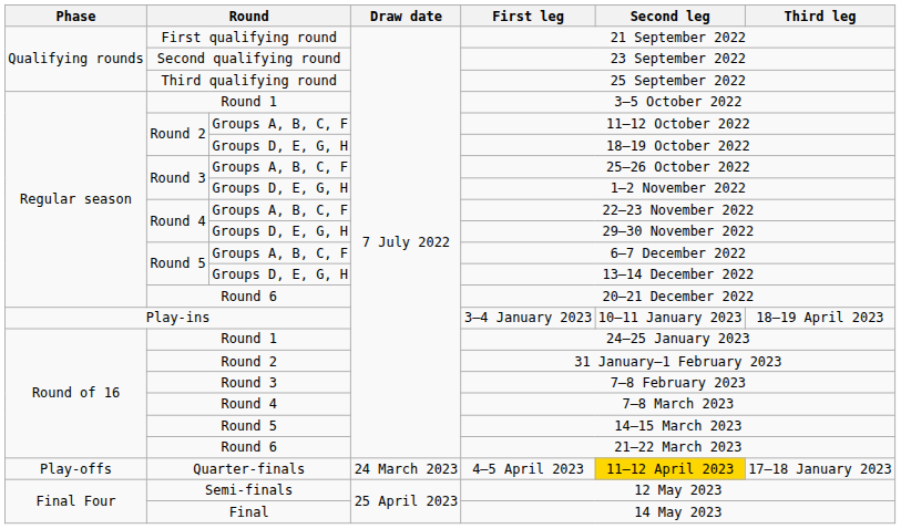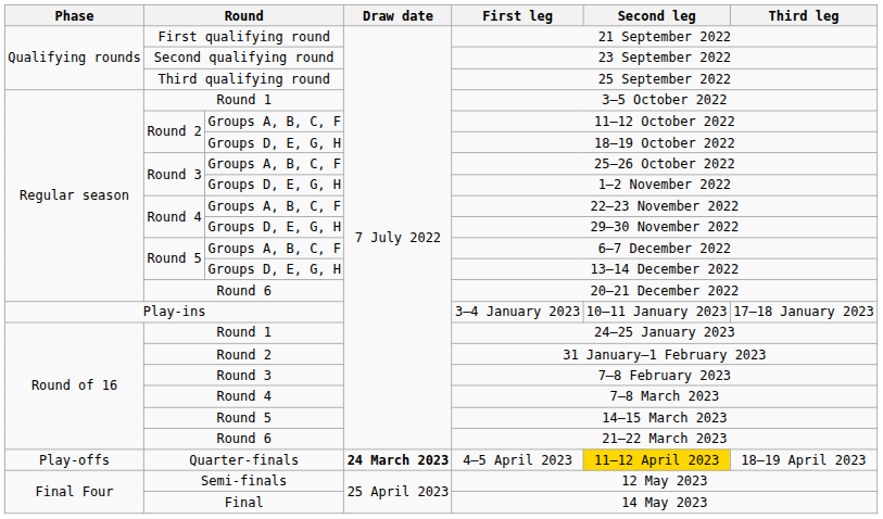 <table class="wikitable" style="text-align:center">
 <tr>
 <th>Phase</th>
 <th colspan="2">Round</th>
 <th>Draw date</th>
 <th>First leg</th>
 <th>Second leg</th>
 <th>Third leg</th>
 </tr>
 <tr>
 <td rowspan="3">Qualifying rounds</td>
 <td colspan="2">First qualifying round</td>
 <td rowspan="20">7 July 2022</td>
 <td colspan="3">21 September 2022</td>
 </tr>
 <tr>
 <td colspan="2">Second qualifying round</td>
 <td colspan="3">23 September 2022</td>
 </tr>
 <tr>
 <td colspan="2">Third qualifying round</td>
 <td colspan="3">25 September 2022</td>
 </tr>
 <tr>
 <td rowspan="10">Regular season</td>
 <td colspan="2">Round 1</td>
 <td colspan="3">3–5 October 2022</td>
 </tr>
 <tr>
 <td rowspan="2">Round 2</td>
 <td>Groups A, B, C, F</td>
 <td colspan="3">11–12 October 2022</td>
 </tr>
 <tr>
 <td>Groups D, E, G, H</td>
 <td colspan="3">18–19 October 2022</td>
 </tr>
 <tr>
 <td rowspan="2">Round 3</td>
 <td>Groups A, B, C, F</td>
 <td colspan="3">25–26 October 2022</td>
 </tr>
 <tr>
 <td>Groups D, E, G, H</td>
 <td colspan="3">1–2 November 2022</td>
 </tr>
 <tr>
 <td rowspan="2">Round 4</td>
 <td>Groups A, B, C, F</td>
 <td colspan="3">22–23 November 2022</td>
 </tr>
 <tr>
 <td>Groups D, E, G, H</td>
 <td colspan="3">29–30 November 2022</td>
 </tr>
 <tr>
 <td rowspan="2">Round 5</td>
 <td>Groups A, B, C, F</td>
 <td colspan="3">6–7 December 2022</td>
 </tr>
 <tr>
 <td>Groups D, E, G, H</td>
 <td colspan="3">13–14 December 2022</td>
 </tr>
 <tr>
 <td colspan="2">Round 6</td>
 <td colspan="3">20–21 December 2022</td>
 </tr>
 <tr>
 <td colspan="3">Play-ins</td>
 <td>3–4 January 2023</td>
 <td>10–11 January 2023</td>
-<td>18–19 April 2023</td>
+<td>17–18 January 2023</td>
 </tr>
 <tr>
 <td rowspan="6">Round of 16</td>
 <td colspan="2">Round 1</td>
 <td colspan="3">24–25 January 2023</td>
 </tr>
 <tr>
 <td colspan="2">Round 2</td>
 <td colspan="3">31 January–1 February 2023</td>
 </tr>
 <tr>
 <td colspan="2">Round 3</td>
 <td colspan="3">7–8 February 2023</td>
 </tr>
 <tr>
 <td colspan="2">Round 4</td>
 <td colspan="3">7–8 March 2023</td>
 </tr>
 <tr>
 <td colspan="2">Round 5</td>
 <td colspan="3">14–15 March 2023</td>
 </tr>
 <tr>
 <td colspan="2">Round 6</td>
 <td colspan="3">21–22 March 2023</td>
 </tr>
 <tr>
 <td>Play-offs</td>
 <td colspan="2">Quarter-finals</td>
-<td>24 March 2023</td>
+<td><strong>24 March 2023</strong></td>
 <td>4–5 April 2023</td>
 <td style="background: gold;">11–12 April 2023</td>
-<td>17–18 January 2023</td>
+<td>18–19 April 2023</td>
 </tr>
 <tr>
 <td rowspan="2">Final Four</td>
 <td colspan="2">Semi-finals</td>
 <td rowspan="2">25 April 2023</td>
 <td colspan="3">12 May 2023</td>
 </tr>
 <tr>
 <td colspan="2">Final</td>
 <td colspan="3">14 May 2023</td>
 </tr>
 </table>
